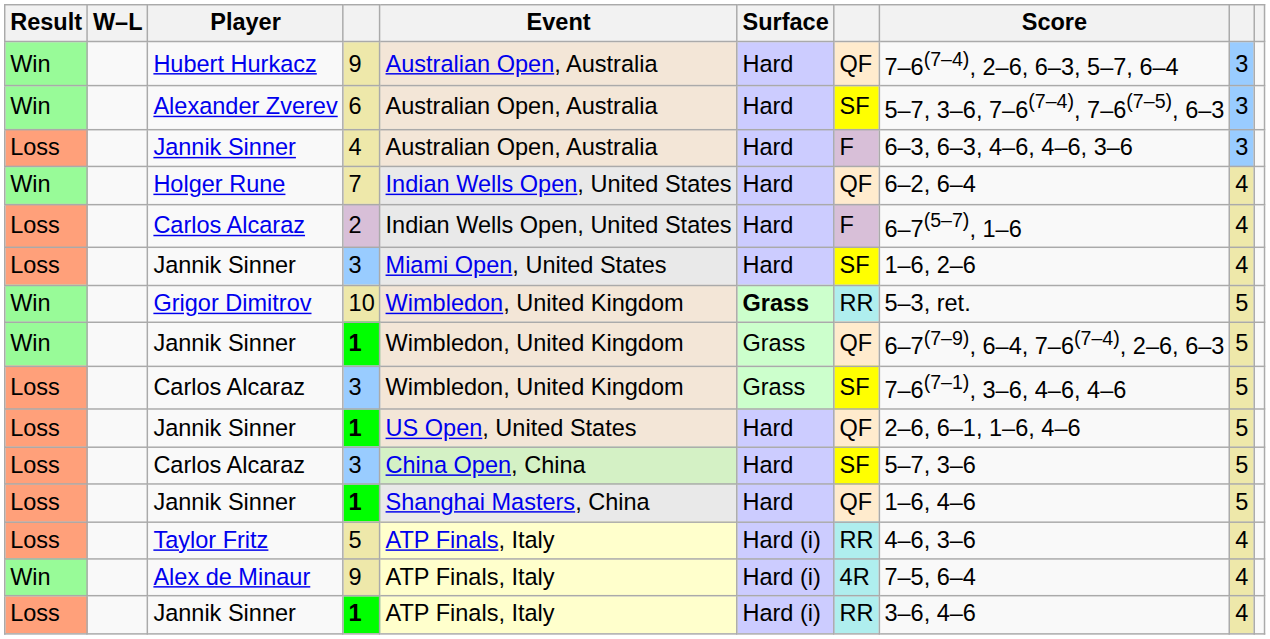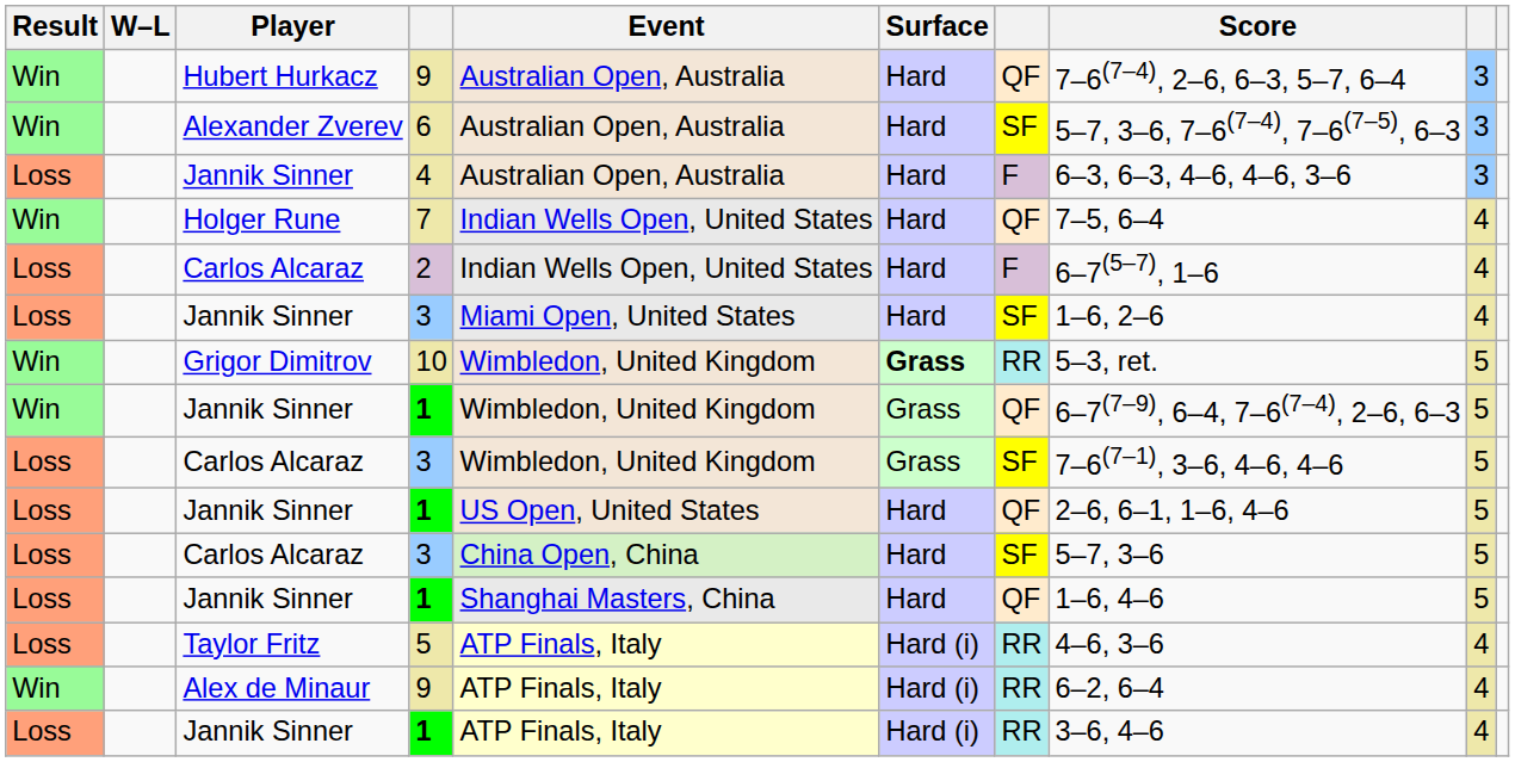 <table class="wikitable sortable">
 <tr>
 <th>Result</th>
 <th class=unsortable>W–L</th>
 <th>Player</th>
 <th></th>
 <th>Event</th>
 <th>Surface</th>
 <th class=unsortable></th>
 <th class=unsortable>Score</th>
 <th></th>
 <th class=unsortable></th>
 </tr>
 <tr>
 <td bgcolor=98fb98>Win</td>
 <td></td>
 <td> <a href='#'>Hubert Hurkacz</a></td>
 <td bgcolor=eee8aa>9</td>
 <td bgcolor=f3e6d7><a href='#'>Australian Open</a>, Australia</td>
 <td bgcolor=ccccff>Hard</td>
 <td bgcolor=ffebcd>QF</td>
 <td>7–6<sup>(7–4)</sup>, 2–6, 6–3, 5–7, 6–4</td>
 <td bgcolor=99ccff>3</td>
 <td></td>
 </tr>
 <tr>
 <td bgcolor=98fb98>Win</td>
 <td></td>
 <td> <a href='#'>Alexander Zverev</a></td>
 <td bgcolor=eee8aa>6</td>
 <td bgcolor=f3e6d7>Australian Open, Australia</td>
 <td bgcolor=ccccff>Hard</td>
 <td bgcolor=yellow>SF</td>
 <td>5–7, 3–6, 7–6<sup>(7–4)</sup>, 7–6<sup>(7–5)</sup>, 6–3</td>
 <td bgcolor=99ccff>3</td>
 <td></td>
 </tr>
 <tr>
 <td bgcolor=ffa07a>Loss</td>
 <td></td>
 <td> <a href='#'>Jannik Sinner</a></td>
 <td bgcolor=eee8aa>4</td>
 <td bgcolor=f3e6d7>Australian Open, Australia</td>
 <td bgcolor=ccccff>Hard</td>
 <td bgcolor=thistle>F</td>
 <td>6–3, 6–3, 4–6, 4–6, 3–6</td>
 <td bgcolor=99ccff>3</td>
 <td></td>
 </tr>
 <tr>
 <td bgcolor=98fb98>Win</td>
 <td></td>
 <td> <a href='#'>Holger Rune</a></td>
 <td bgcolor=eee8aa>7</td>
 <td bgcolor=e9e9e9><a href='#'>Indian Wells Open</a>, United States</td>
 <td bgcolor=ccccff>Hard</td>
 <td bgcolor=ffebcd>QF</td>
-<td>6–2, 6–4</td>
+<td>7–5, 6–4</td>
 <td bgcolor=eee8aa>4</td>
 <td></td>
 </tr>
 <tr>
 <td bgcolor=ffa07a>Loss</td>
 <td></td>
 <td> <a href='#'>Carlos Alcaraz</a></td>
 <td bgcolor=thistle>2</td>
 <td bgcolor=e9e9e9>Indian Wells Open, United States</td>
 <td bgcolor=ccccff>Hard</td>
 <td bgcolor=thistle>F</td>
 <td>6–7<sup>(5–7)</sup>, 1–6</td>
 <td bgcolor=eee8aa>4</td>
 <td></td>
 </tr>
 <tr>
 <td bgcolor=ffa07a>Loss</td>
 <td></td>
 <td> Jannik Sinner</td>
 <td bgcolor=99ccff>3</td>
 <td bgcolor=e9e9e9><a href='#'>Miami Open</a>, United States</td>
 <td bgcolor=ccccff>Hard</td>
 <td bgcolor=yellow>SF</td>
 <td>1–6, 2–6</td>
 <td bgcolor=eee8aa>4</td>
 <td></td>
 </tr>
 <tr>
 <td bgcolor=98fb98>Win</td>
 <td></td>
 <td> <a href='#'>Grigor Dimitrov</a></td>
 <td bgcolor=eee8aa>10</td>
 <td bgcolor=f3e6d7><a href='#'>Wimbledon</a>, United Kingdom</td>
 <td bgcolor=ccffcc><strong>Grass</strong></td>
 <td bgcolor=afeeee>RR</td>
 <td>5–3, ret.</td>
 <td bgcolor=eee8aa>5</td>
 <td></td>
 </tr>
 <tr>
 <td bgcolor=98fb98>Win</td>
 <td></td>
 <td> Jannik Sinner</td>
 <td bgcolor=lime><strong>1</strong></td>
 <td bgcolor=f3e6d7>Wimbledon, United Kingdom</td>
 <td bgcolor=ccffcc>Grass</td>
 <td bgcolor=ffebcd>QF</td>
 <td>6–7<sup>(7–9)</sup>, 6–4, 7–6<sup>(7–4)</sup>, 2–6, 6–3</td>
 <td bgcolor=eee8aa>5</td>
 <td></td>
 </tr>
 <tr>
 <td bgcolor=ffa07a>Loss</td>
 <td></td>
 <td> Carlos Alcaraz</td>
 <td bgcolor=99ccff>3</td>
 <td bgcolor=f3e6d7>Wimbledon, United Kingdom</td>
 <td bgcolor=ccffcc>Grass</td>
 <td bgcolor=yellow>SF</td>
 <td>7–6<sup>(7–1)</sup>, 3–6, 4–6, 4–6</td>
 <td bgcolor=eee8aa>5</td>
 <td></td>
 </tr>
 <tr>
 <td bgcolor=ffa07a>Loss</td>
 <td></td>
 <td> Jannik Sinner</td>
 <td bgcolor=lime><strong>1</strong></td>
 <td bgcolor=f3e6d7><a href='#'>US Open</a>, United States</td>
 <td bgcolor=ccccff>Hard</td>
 <td bgcolor=ffebcd>QF</td>
 <td>2–6, 6–1, 1–6, 4–6</td>
 <td bgcolor=eee8aa>5</td>
 <td></td>
 </tr>
 <tr>
 <td bgcolor=ffa07a>Loss</td>
 <td></td>
 <td> Carlos Alcaraz</td>
 <td bgcolor=99ccff>3</td>
 <td bgcolor=d4f1c5><a href='#'>China Open</a>, China</td>
 <td bgcolor=ccccff>Hard</td>
 <td bgcolor=yellow>SF</td>
 <td>5–7, 3–6</td>
 <td bgcolor=eee8aa>5</td>
 <td></td>
 </tr>
 <tr>
 <td bgcolor=ffa07a>Loss</td>
 <td></td>
 <td> Jannik Sinner</td>
 <td bgcolor=lime><strong>1</strong></td>
 <td bgcolor=e9e9e9><a href='#'>Shanghai Masters</a>, China</td>
 <td bgcolor=ccccff>Hard</td>
 <td bgcolor=ffebcd>QF</td>
 <td>1–6, 4–6</td>
 <td bgcolor=eee8aa>5</td>
 <td></td>
 </tr>
 <tr>
 <td bgcolor=ffa07a>Loss</td>
 <td></td>
 <td> <a href='#'>Taylor Fritz</a></td>
 <td bgcolor=eee8aa>5</td>
 <td bgcolor=ffffcc><a href='#'>ATP Finals</a>, Italy</td>
 <td bgcolor=ccccff>Hard (i)</td>
 <td bgcolor=afeeee>RR</td>
 <td>4–6, 3–6</td>
 <td bgcolor=eee8aa>4</td>
 <td></td>
 </tr>
 <tr>
 <td bgcolor=98fb98>Win</td>
 <td></td>
 <td> <a href='#'>Alex de Minaur</a></td>
 <td bgcolor=eee8aa>9</td>
 <td bgcolor=ffffcc>ATP Finals, Italy</td>
 <td bgcolor=ccccff>Hard (i)</td>
-<td bgcolor=afeeee>4R</td>
-<td>7–5, 6–4</td>
+<td bgcolor=afeeee>RR</td>
+<td>6–2, 6–4</td>
 <td bgcolor=eee8aa>4</td>
 <td></td>
 </tr>
 <tr>
 <td bgcolor=ffa07a>Loss</td>
 <td></td>
 <td> Jannik Sinner</td>
 <td bgcolor=lime><strong>1</strong></td>
 <td bgcolor=ffffcc>ATP Finals, Italy</td>
 <td bgcolor=ccccff>Hard (i)</td>
 <td bgcolor=afeeee>RR</td>
 <td>3–6, 4–6</td>
 <td bgcolor=eee8aa>4</td>
 <td></td>
 </tr>
 </table>
